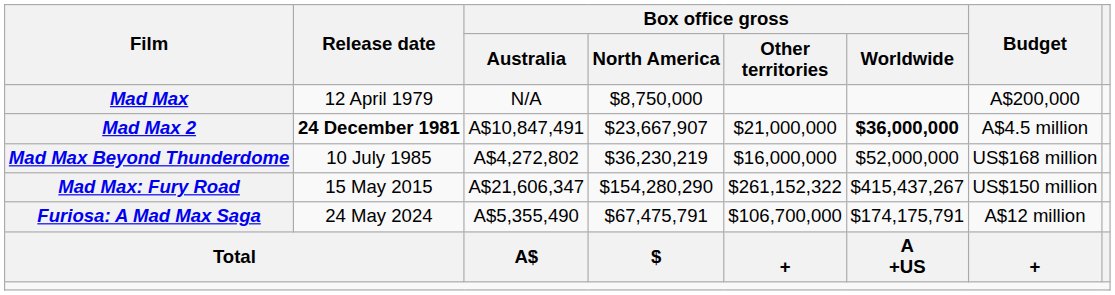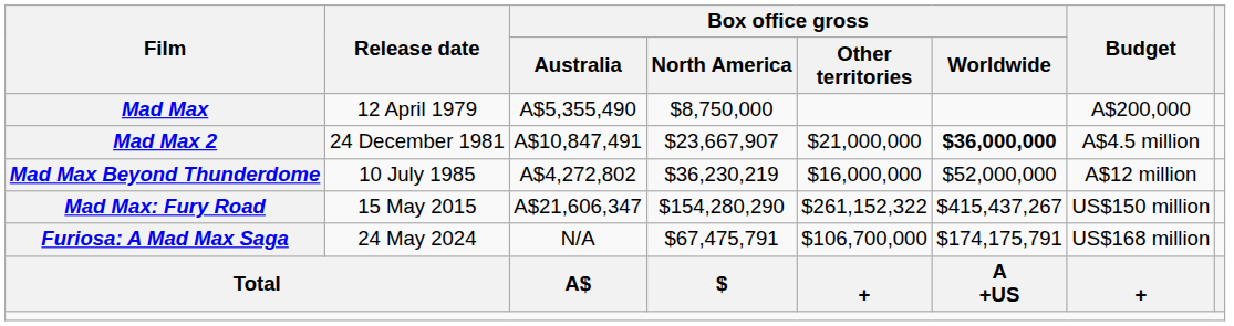 <table class="wikitable plainrowheaders" style="text-align:center;">
 <tr>
 <th rowspan="2">Film</th>
 <th rowspan="2">Release date</th>
 <th colspan="4">Box office gross</th>
 <th rowspan="2">Budget</th>
 <th rowspan="2"></th>
 </tr>
 <tr>
 <th>Australia</th>
 <th>North America</th>
 <th>Other <br>territories</th>
 <th>Worldwide</th>
 </tr>
 <tr>
 <th scope="row"><em><a href='#'>Mad Max</a></em></th>
 <td>12 April 1979</td>
-<td>N/A</td>
+<td>A$5,355,490</td>
 <td>$8,750,000</td>
 <td></td>
 <td></td>
 <td>A$200,000</td>
 <td></td>
 </tr>
 <tr>
 <th scope="row"><em><a href='#'>Mad Max 2</a></em></th>
-<td><strong>24 December 1981</strong></td>
+<td>24 December 1981</td>
 <td>A$10,847,491</td>
 <td>$23,667,907</td>
 <td>$21,000,000</td>
 <td><strong>$36,000,000</strong></td>
 <td>A$4.5 million</td>
 <td></td>
 </tr>
 <tr>
 <th scope="row"><em><a href='#'>Mad Max Beyond Thunderdome</a></em></th>
 <td>10 July 1985</td>
 <td>A$4,272,802</td>
 <td>$36,230,219</td>
 <td>$16,000,000</td>
 <td>$52,000,000</td>
-<td>US$168 million</td>
+<td>A$12 million</td>
 <td></td>
 </tr>
 <tr>
 <th scope="row"><em><a href='#'>Mad Max: Fury Road</a></em></th>
 <td>15 May 2015</td>
 <td>A$21,606,347</td>
 <td>$154,280,290</td>
 <td>$261,152,322</td>
 <td>$415,437,267</td>
 <td>US$150 million</td>
 <td></td>
 </tr>
 <tr>
 <th scope="row"><em><a href='#'>Furiosa: A Mad Max Saga</a></em></th>
 <td>24 May 2024</td>
-<td>A$5,355,490</td>
+<td>N/A</td>
 <td>$67,475,791</td>
 <td>$106,700,000</td>
 <td>$174,175,791</td>
-<td>A$12 million</td>
+<td>US$168 million</td>
 <td></td>
 </tr>
 <tr>
 <th colspan="2">Total</th>
 <th>A$</th>
 <th>$</th>
 <th><br>+</th>
 <th>A<br>+US</th>
 <th><br>+</th>
 <th></th>
 </tr>
 <tr>
 <td colspan="9" style="text-align:left;"></td>
 </tr>
 </table>
